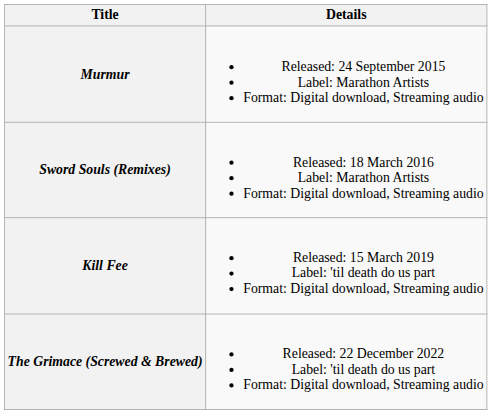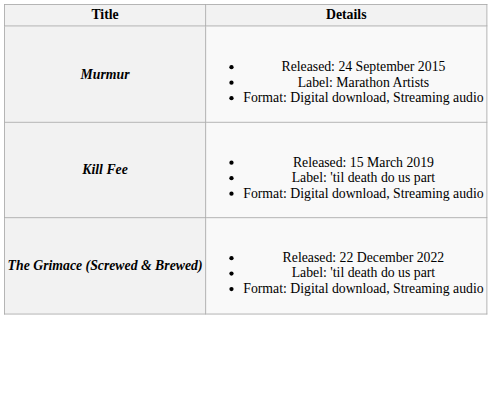 <table class="wikitable plainrowheaders" style="text-align:center;">
 <tr>
 <th>Title</th>
 <th>Details</th>
 </tr>
 <tr>
 <th scope="row"><em>Murmur</em></th>
 <td><br><ul><li>Released: 24 September 2015</li><li>Label: Marathon Artists</li><li>Format: Digital download, Streaming audio</li></ul></td>
 </tr>
 <tr>
-<th scope="row"><em>Sword Souls (Remixes)</em></th>
-<td><br><ul><li>Released: 18 March 2016</li><li>Label: Marathon Artists</li><li>Format: Digital download, Streaming audio</li></ul></td>
-</tr>
-<tr>
 <th scope="row"><em>Kill Fee</em></th>
 <td><br><ul><li>Released: 15 March 2019</li><li>Label: 'til death do us part</li><li>Format: Digital download, Streaming audio</li></ul></td>
 </tr>
 <tr>
 <th scope="row"><em>The Grimace (Screwed & Brewed)</em></th>
 <td><br><ul><li>Released: 22 December 2022</li><li>Label: 'til death do us part</li><li>Format: Digital download, Streaming audio</li></ul></td>
 </tr>
 </table>
